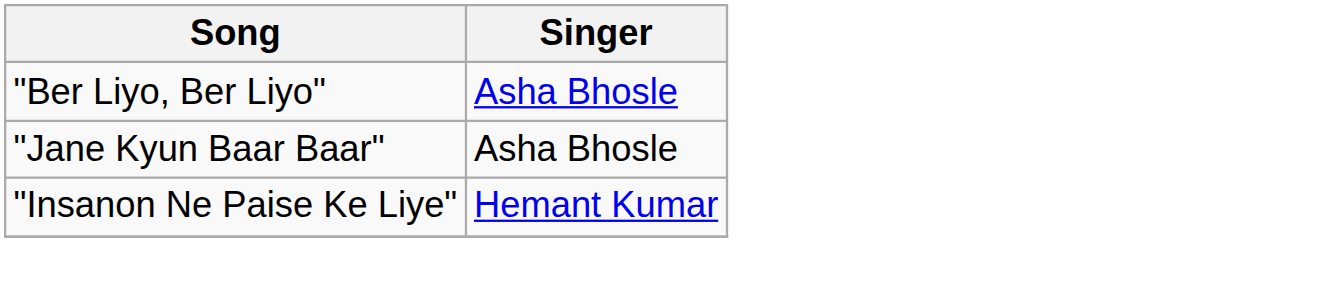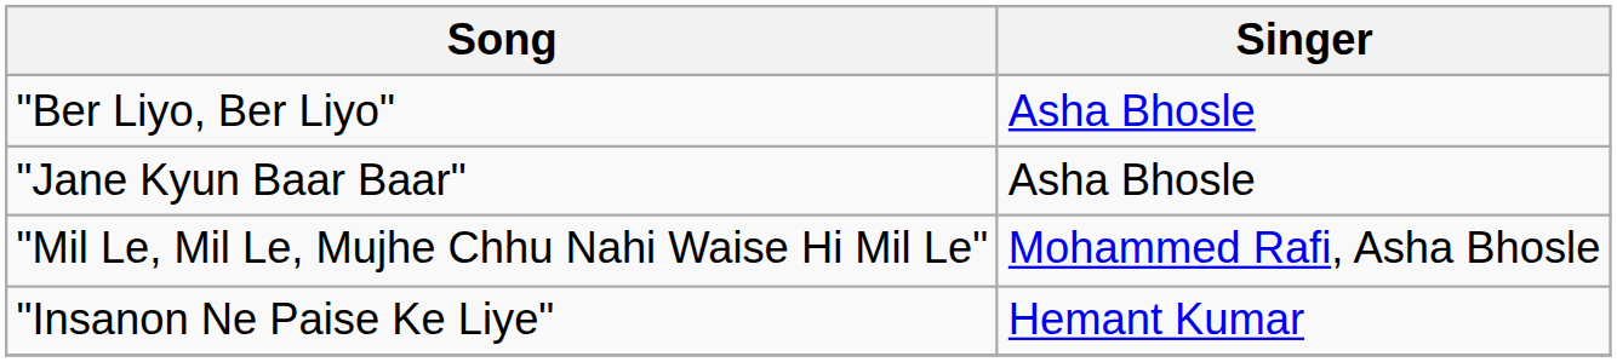 <table class="wikitable">
 <tr>
 <th>Song</th>
 <th>Singer</th>
 </tr>
 <tr>
 <td>"Ber Liyo, Ber Liyo"</td>
 <td><a href='#'>Asha Bhosle</a></td>
 </tr>
 <tr>
 <td>"Jane Kyun Baar Baar"</td>
 <td>Asha Bhosle</td>
 </tr>
 <tr>
+<td>"Mil Le, Mil Le, Mujhe Chhu Nahi Waise Hi Mil Le"</td>
+<td><a href='#'>Mohammed Rafi</a>, Asha Bhosle</td>
+</tr>
+<tr>
 <td>"Insanon Ne Paise Ke Liye"</td>
 <td><a href='#'>Hemant Kumar</a></td>
 </tr>
 <tr>
 </tr>
 </table>
